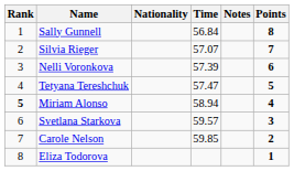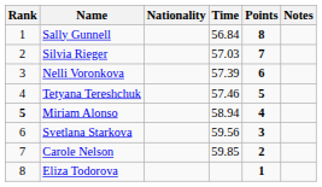 <table class="wikitable sortable" style="text-align:center">
 <tr>
 <th>Rank</th>
 <th>Name</th>
 <th>Nationality</th>
 <th>Time</th>
+<th>Points</th>
 <th>Notes</th>
-<th>Points</th>
 </tr>
 <tr>
 <td>1</td>
 <td align=left><a href='#'>Sally Gunnell</a></td>
 <td align=left></td>
 <td>56.84</td>
+<td><strong>8</strong></td>
 <td></td>
-<td><strong>8</strong></td>
 </tr>
 <tr>
 <td>2</td>
 <td align=left><a href='#'>Silvia Rieger</a></td>
 <td align=left></td>
-<td>57.07</td>
+<td>57.03</td>
+<td><strong>7</strong></td>
 <td></td>
-<td><strong>7</strong></td>
 </tr>
 <tr>
 <td>3</td>
 <td align=left><a href='#'>Nelli Voronkova</a></td>
 <td align=left></td>
 <td>57.39</td>
+<td><strong>6</strong></td>
 <td></td>
-<td><strong>6</strong></td>
 </tr>
 <tr>
 <td>4</td>
 <td align=left><a href='#'>Tetyana Tereshchuk</a></td>
 <td align=left></td>
-<td>57.47</td>
+<td>57.46</td>
+<td><strong>5</strong></td>
 <td></td>
-<td><strong>5</strong></td>
 </tr>
 <tr>
 <td><strong>5</strong></td>
 <td align=left><a href='#'>Miriam Alonso</a></td>
 <td align=left></td>
 <td>58.94</td>
+<td><strong>4</strong></td>
 <td></td>
-<td><strong>4</strong></td>
 </tr>
 <tr>
 <td>6</td>
 <td align=left><a href='#'>Svetlana Starkova</a></td>
 <td align=left></td>
-<td>59.57</td>
+<td>59.56</td>
+<td><strong>3</strong></td>
 <td></td>
-<td><strong>3</strong></td>
 </tr>
 <tr>
 <td>7</td>
 <td align=left><a href='#'>Carole Nelson</a></td>
 <td align=left></td>
 <td>59.85</td>
+<td><strong>2</strong></td>
 <td></td>
-<td><strong>2</strong></td>
 </tr>
 <tr>
 <td>8</td>
 <td align=left><a href='#'>Eliza Todorova</a></td>
 <td align=left></td>
 <td></td>
+<td><strong>1</strong></td>
 <td></td>
-<td><strong>1</strong></td>
 </tr>
 </table>
